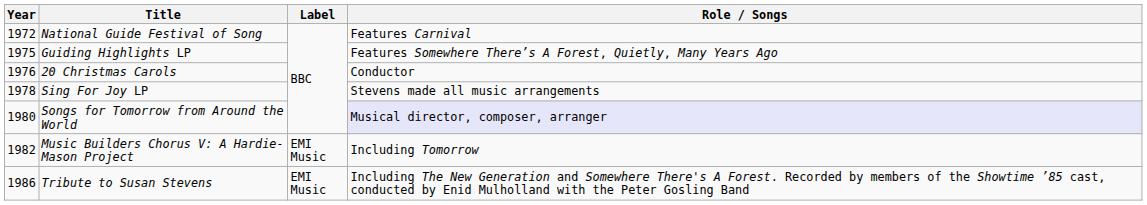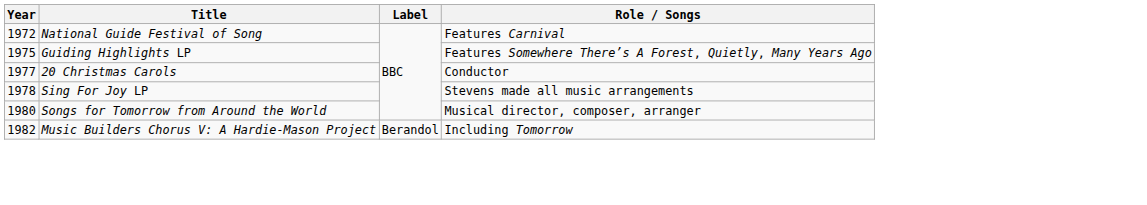 <table class="wikitable sortable">
 <tr>
 <th>Year</th>
 <th>Title</th>
 <th>Label</th>
 <th>Role / Songs</th>
 </tr>
 <tr>
 <td>1972</td>
 <td><em>National Guide Festival of Song</em></td>
 <td rowspan="5">BBC</td>
 <td>Features <em>Carnival</em></td>
 </tr>
 <tr>
 <td>1975</td>
 <td><em>Guiding Highlights</em> LP</td>
 <td>Features <em>Somewhere There’s A Forest</em>, <em>Quietly</em>, <em>Many Years Ago</em></td>
 </tr>
 <tr>
-<td>1976</td>
+<td>1977</td>
 <td><em>20 Christmas Carols</em></td>
 <td>Conductor</td>
 </tr>
 <tr>
 <td>1978</td>
 <td><em>Sing For Joy</em> LP</td>
 <td>Stevens made all music arrangements</td>
 </tr>
 <tr>
 <td>1980</td>
 <td><em>Songs for Tomorrow from Around the World</em></td>
-<td style="background: lavender;">Musical director, composer, arranger</td>
+<td>Musical director, composer, arranger</td>
 </tr>
 <tr>
 <td>1982</td>
 <td><em>Music Builders Chorus V: A Hardie-Mason Project</em></td>
-<td>EMI Music</td>
+<td>Berandol</td>
 <td>Including <em>Tomorrow</em></td>
 </tr>
-<tr>
-<td>1986</td>
-<td><em>Tribute to Susan Stevens</em></td>
-<td>EMI Music</td>
-<td>Including <em>The New Generation</em> and <em>Somewhere There's A Forest</em>. Recorded by members of the <em>Showtime ’85</em> cast, conducted by Enid Mulholland with the Peter Gosling Band</td>
-</tr>
 </table>
